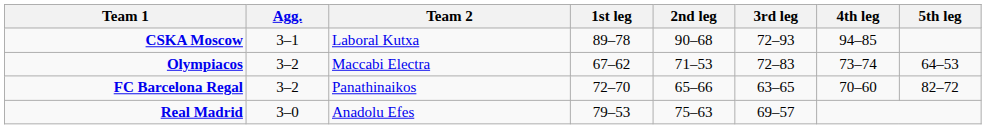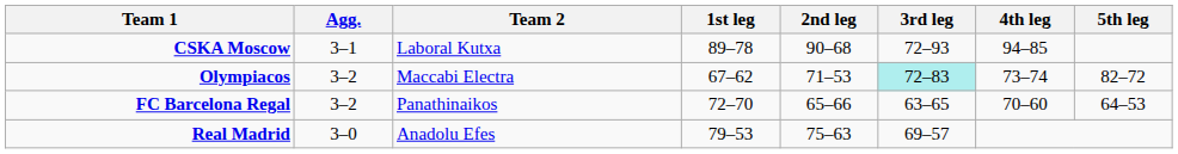 <table class=wikitable style="text-align:center">
 <tr>
 <th width=250>Team 1</th>
 <th width=80><a href='#'>Agg.</a></th>
 <th width=250>Team 2</th>
 <th width=80>1st leg</th>
 <th width=80>2nd leg</th>
 <th width=80>3rd leg</th>
 <th width=80>4th leg</th>
 <th width=80>5th leg</th>
 </tr>
 <tr>
 <td align=right><strong><a href='#'>CSKA Moscow</a></strong> </td>
 <td>3–1</td>
 <td align=left> <a href='#'>Laboral Kutxa</a></td>
 <td>89–78</td>
 <td>90–68</td>
 <td>72–93</td>
 <td>94–85</td>
 </tr>
 <tr>
 <td align=right><strong><a href='#'>Olympiacos</a></strong> </td>
 <td>3–2</td>
 <td align=left> <a href='#'>Maccabi Electra</a></td>
 <td>67–62</td>
 <td>71–53</td>
-<td>72–83</td>
+<td style="background: paleturquoise;">72–83</td>
 <td>73–74</td>
-<td>64–53</td>
+<td>82–72</td>
 </tr>
 <tr>
 <td align=right><strong><a href='#'>FC Barcelona Regal</a></strong> </td>
 <td>3–2</td>
 <td align=left> <a href='#'>Panathinaikos</a></td>
 <td>72–70</td>
 <td>65–66</td>
 <td>63–65</td>
 <td>70–60</td>
-<td>82–72</td>
+<td>64–53</td>
 </tr>
 <tr>
 <td align=right><strong><a href='#'>Real Madrid</a></strong> </td>
 <td>3–0</td>
 <td align=left> <a href='#'>Anadolu Efes</a></td>
 <td>79–53</td>
 <td>75–63</td>
 <td>69–57</td>
 </tr>
 </table>
